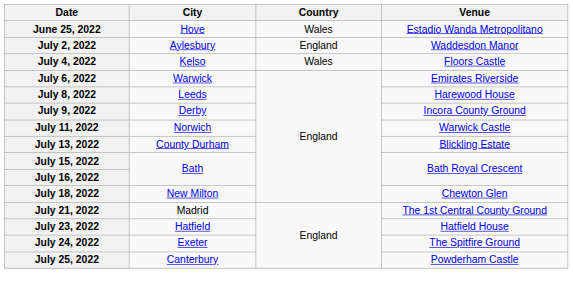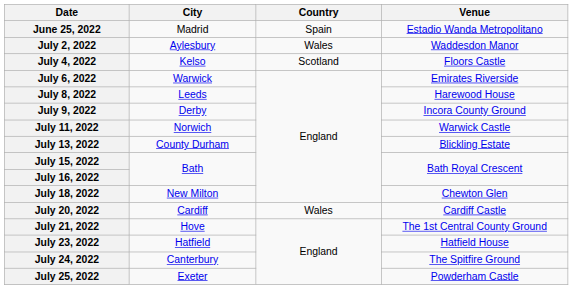 <table class="wikitable plainrowheaders" style="text-align:center;">
 <tr>
 <th scope="col" style="width:12em;">Date</th>
 <th scope="col" style="width:12em;">City</th>
 <th scope="col" style="width:12em;">Country</th>
 <th scope="col" style="width:18em;">Venue</th>
 </tr>
 <tr>
 <th scope="row">June 25, 2022</th>
-<td><a href='#'>Hove</a></td>
-<td>Wales</td>
+<td>Madrid</td>
+<td>Spain</td>
 <td><a href='#'>Estadio Wanda Metropolitano</a></td>
 </tr>
 <tr>
 <th scope="row">July 2, 2022</th>
 <td><a href='#'>Aylesbury</a></td>
-<td>England</td>
+<td>Wales</td>
 <td><a href='#'>Waddesdon Manor</a></td>
 </tr>
 <tr>
 <th scope="row">July 4, 2022</th>
 <td><a href='#'>Kelso</a></td>
-<td>Wales</td>
+<td>Scotland</td>
 <td><a href='#'>Floors Castle</a></td>
 </tr>
 <tr>
 <th scope="row">July 6, 2022</th>
 <td><a href='#'>Warwick</a></td>
 <td rowspan="8">England</td>
 <td><a href='#'>Emirates Riverside</a></td>
 </tr>
 <tr>
 <th scope="row">July 8, 2022</th>
 <td><a href='#'>Leeds</a></td>
 <td><a href='#'>Harewood House</a></td>
 </tr>
 <tr>
 <th scope="row">July 9, 2022</th>
 <td><a href='#'>Derby</a></td>
 <td><a href='#'>Incora County Ground</a></td>
 </tr>
 <tr>
 <th scope="row">July 11, 2022</th>
 <td><a href='#'>Norwich</a></td>
 <td><a href='#'>Warwick Castle</a></td>
 </tr>
 <tr>
 <th scope="row">July 13, 2022</th>
 <td><a href='#'>County Durham</a></td>
 <td><a href='#'>Blickling Estate</a></td>
 </tr>
 <tr>
 <th scope="row">July 15, 2022</th>
 <td rowspan="2"><a href='#'>Bath</a></td>
 <td rowspan="2"><a href='#'>Bath Royal Crescent</a></td>
 </tr>
 <tr>
 <th scope="row">July 16, 2022</th>
 </tr>
 <tr>
 <th scope="row">July 18, 2022</th>
 <td><a href='#'>New Milton</a></td>
 <td><a href='#'>Chewton Glen</a></td>
 </tr>
 <tr>
+<th scope="row">July 20, 2022</th>
+<td><a href='#'>Cardiff</a></td>
+<td>Wales</td>
+<td><a href='#'>Cardiff Castle</a></td>
+</tr>
+<tr>
 <th scope="row">July 21, 2022</th>
-<td>Madrid</td>
+<td><a href='#'>Hove</a></td>
 <td rowspan="4">England</td>
 <td><a href='#'>The 1st Central County Ground</a></td>
 </tr>
 <tr>
 <th scope="row">July 23, 2022</th>
 <td><a href='#'>Hatfield</a></td>
 <td><a href='#'>Hatfield House</a></td>
 </tr>
 <tr>
 <th scope="row">July 24, 2022</th>
-<td><a href='#'>Exeter</a></td>
+<td><a href='#'>Canterbury</a></td>
 <td><a href='#'>The Spitfire Ground</a></td>
 </tr>
 <tr>
 <th scope="row">July 25, 2022</th>
-<td><a href='#'>Canterbury</a></td>
+<td><a href='#'>Exeter</a></td>
 <td><a href='#'>Powderham Castle</a></td>
 </tr>
 </table>
